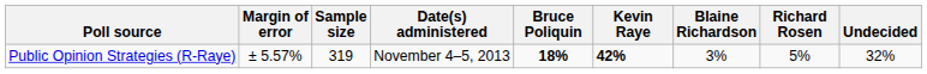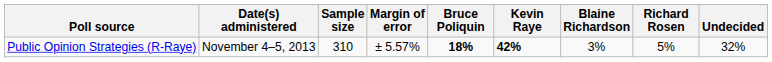 <table class="wikitable">
 <tr valign= bottom>
 <th>Poll source</th>
+<th>Date(s)<br>administered</th>
+<th>Sample<br>size</th>
 <th>Margin of<br>error</th>
-<th>Sample<br>size</th>
-<th>Date(s)<br>administered</th>
 <th style="width:80px;">Bruce<br>Poliquin</th>
 <th style="width:80px;">Kevin<br>Raye</th>
 <th style="width:80px;">Blaine<br>Richardson</th>
 <th style="width:80px;">Richard<br>Rosen</th>
 <th>Undecided</th>
 </tr>
 <tr>
 <td><a href='#'>Public Opinion Strategies (R-Raye)</a></td>
+<td align=center>November 4–5, 2013</td>
+<td align=center>310</td>
 <td align=center>± 5.57%</td>
-<td align=center>319</td>
-<td align=center>November 4–5, 2013</td>
 <td align=center><strong>18%</strong></td>
 <td><strong>42%</strong></td>
 <td align=center>3%</td>
 <td align=center>5%</td>
 <td align=center>32%</td>
 </tr>
 </table>
